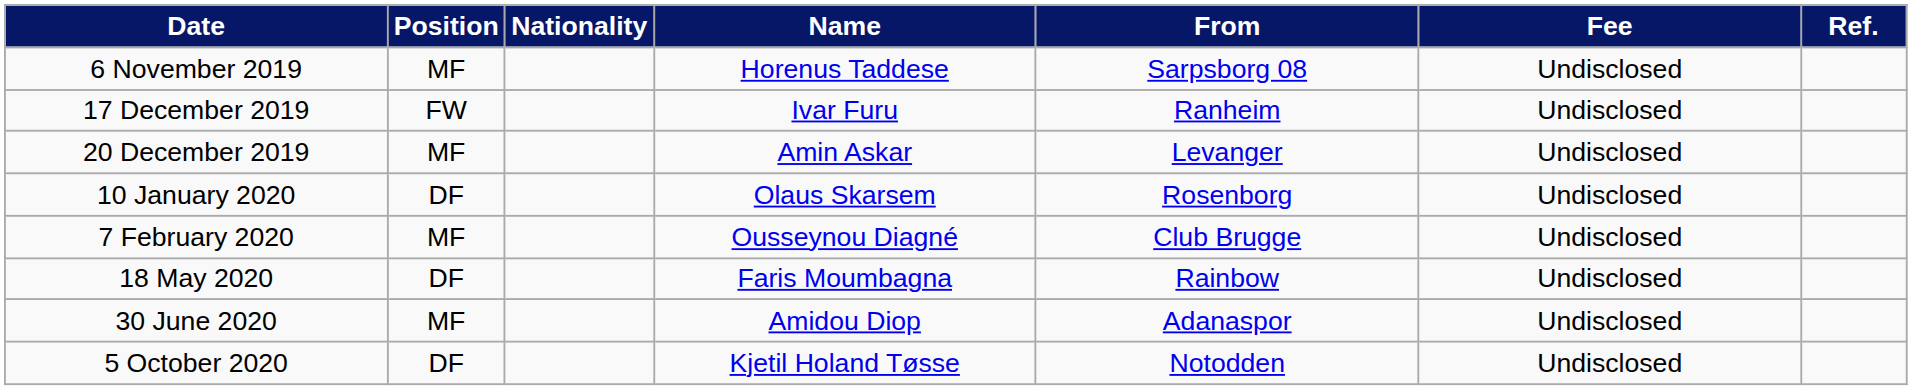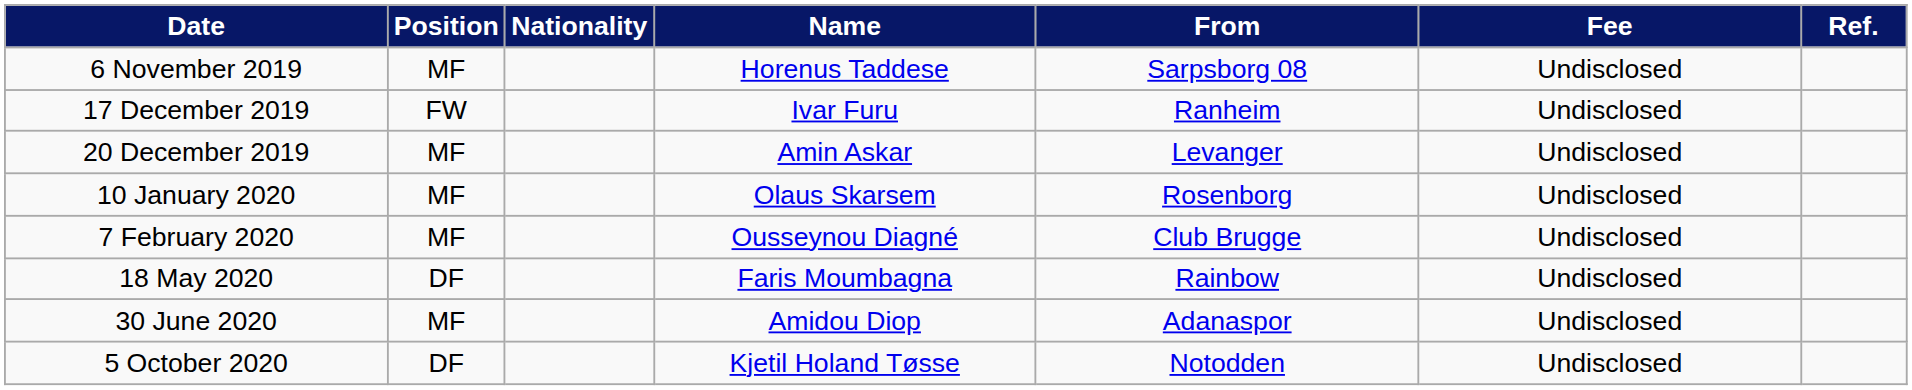 <table class="wikitable"  style="text-align:center; font-size:90%; ">
 <tr>
 <th style="background:#071767; color:white; width:200px;">Date</th>
 <th style="background:#071767; color:white; width:50px;">Position</th>
 <th style="background:#071767; color:white; width:50px;">Nationality</th>
 <th style="background:#071767; color:white; width:200px;">Name</th>
 <th style="background:#071767; color:white; width:200px;">From</th>
 <th style="background:#071767; color:white; width:200px;">Fee</th>
 <th style="background:#071767; color:white; width:50px;">Ref.</th>
 </tr>
 <tr>
 <td>6 November 2019</td>
 <td>MF</td>
 <td></td>
 <td><a href='#'>Horenus Taddese</a></td>
 <td><a href='#'>Sarpsborg 08</a></td>
 <td>Undisclosed</td>
 <td></td>
 </tr>
 <tr>
 <td>17 December 2019</td>
 <td>FW</td>
 <td></td>
 <td><a href='#'>Ivar Furu</a></td>
 <td><a href='#'>Ranheim</a></td>
 <td>Undisclosed</td>
 <td></td>
 </tr>
 <tr>
 <td>20 December 2019</td>
 <td>MF</td>
 <td></td>
 <td><a href='#'>Amin Askar</a></td>
 <td><a href='#'>Levanger</a></td>
 <td>Undisclosed</td>
 <td></td>
 </tr>
 <tr>
 <td>10 January 2020</td>
-<td>DF</td>
+<td>MF</td>
 <td></td>
 <td><a href='#'>Olaus Skarsem</a></td>
 <td><a href='#'>Rosenborg</a></td>
 <td>Undisclosed</td>
 <td></td>
 </tr>
 <tr>
 <td>7 February 2020</td>
 <td>MF</td>
 <td></td>
 <td><a href='#'>Ousseynou Diagné</a></td>
 <td><a href='#'>Club Brugge</a></td>
 <td>Undisclosed</td>
 <td></td>
 </tr>
 <tr>
 <td>18 May 2020</td>
 <td>DF</td>
 <td></td>
 <td><a href='#'>Faris Moumbagna</a></td>
 <td><a href='#'>Rainbow</a></td>
 <td>Undisclosed</td>
 <td></td>
 </tr>
 <tr>
 <td>30 June 2020</td>
 <td>MF</td>
 <td></td>
 <td><a href='#'>Amidou Diop</a></td>
 <td><a href='#'>Adanaspor</a></td>
 <td>Undisclosed</td>
 <td></td>
 </tr>
 <tr>
 <td>5 October 2020</td>
 <td>DF</td>
 <td></td>
 <td><a href='#'>Kjetil Holand Tøsse</a></td>
 <td><a href='#'>Notodden</a></td>
 <td>Undisclosed</td>
 <td></td>
 </tr>
 </table>
